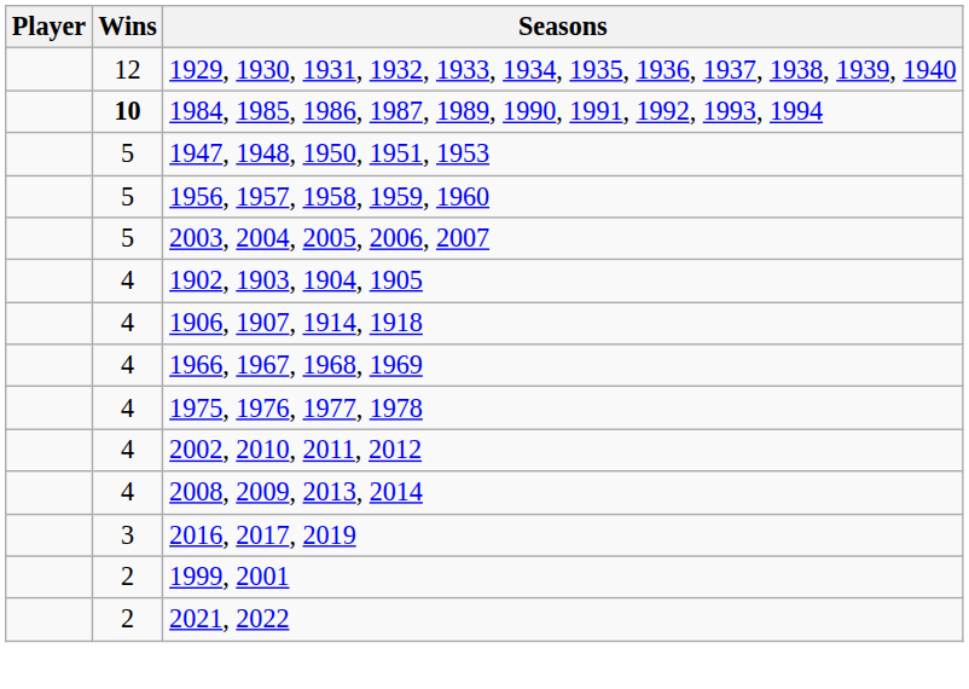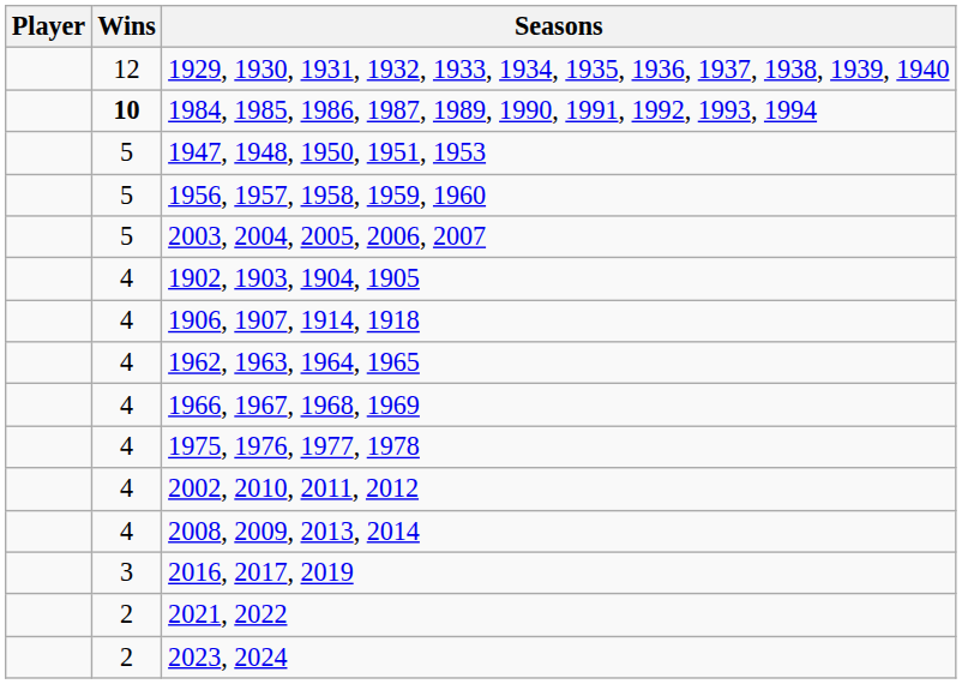 <table class="wikitable sortable">
 <tr>
 <th>Player</th>
 <th>Wins</th>
 <th class="unsortable">Seasons</th>
 </tr>
 <tr>
 <td></td>
 <td style="text-align:center;">12</td>
 <td><a href='#'>1929</a>, <a href='#'>1930</a>, <a href='#'>1931</a>, <a href='#'>1932</a>, <a href='#'>1933</a>, <a href='#'>1934</a>, <a href='#'>1935</a>, <a href='#'>1936</a>, <a href='#'>1937</a>, <a href='#'>1938</a>, <a href='#'>1939</a>, <a href='#'>1940</a></td>
 </tr>
 <tr>
 <td></td>
 <td style="text-align:center;"><strong>10</strong></td>
 <td><a href='#'>1984</a>, <a href='#'>1985</a>, <a href='#'>1986</a>, <a href='#'>1987</a>, <a href='#'>1989</a>, <a href='#'>1990</a>, <a href='#'>1991</a>, <a href='#'>1992</a>, <a href='#'>1993</a>, <a href='#'>1994</a></td>
 </tr>
 <tr>
 <td></td>
 <td style="text-align:center;">5</td>
 <td><a href='#'>1947</a>, <a href='#'>1948</a>, <a href='#'>1950</a>, <a href='#'>1951</a>, <a href='#'>1953</a></td>
 </tr>
 <tr>
 <td></td>
 <td style="text-align:center;">5</td>
 <td><a href='#'>1956</a>, <a href='#'>1957</a>, <a href='#'>1958</a>, <a href='#'>1959</a>, <a href='#'>1960</a></td>
 </tr>
 <tr>
 <td></td>
 <td style="text-align:center;">5</td>
 <td><a href='#'>2003</a>, <a href='#'>2004</a>, <a href='#'>2005</a>, <a href='#'>2006</a>, <a href='#'>2007</a></td>
 </tr>
 <tr>
 <td></td>
 <td style="text-align:center;">4</td>
 <td><a href='#'>1902</a>, <a href='#'>1903</a>, <a href='#'>1904</a>, <a href='#'>1905</a></td>
 </tr>
 <tr>
 <td></td>
 <td style="text-align:center;">4</td>
 <td><a href='#'>1906</a>, <a href='#'>1907</a>, <a href='#'>1914</a>, <a href='#'>1918</a></td>
 </tr>
 <tr>
 <td></td>
 <td style="text-align:center;">4</td>
+<td><a href='#'>1962</a>, <a href='#'>1963</a>, <a href='#'>1964</a>, <a href='#'>1965</a></td>
+</tr>
+<tr>
+<td></td>
+<td style="text-align:center;">4</td>
 <td><a href='#'>1966</a>, <a href='#'>1967</a>, <a href='#'>1968</a>, <a href='#'>1969</a></td>
 </tr>
 <tr>
 <td></td>
 <td style="text-align:center;">4</td>
 <td><a href='#'>1975</a>, <a href='#'>1976</a>, <a href='#'>1977</a>, <a href='#'>1978</a></td>
 </tr>
 <tr>
 <td></td>
 <td style="text-align:center;">4</td>
 <td><a href='#'>2002</a>, <a href='#'>2010</a>, <a href='#'>2011</a>, <a href='#'>2012</a></td>
 </tr>
 <tr>
 <td></td>
 <td style="text-align:center;">4</td>
 <td><a href='#'>2008</a>, <a href='#'>2009</a>, <a href='#'>2013</a>, <a href='#'>2014</a></td>
 </tr>
 <tr>
 <td></td>
 <td style="text-align:center;">3</td>
 <td><a href='#'>2016</a>, <a href='#'>2017</a>, <a href='#'>2019</a></td>
 </tr>
 <tr>
 <td></td>
 <td style="text-align:center;">2</td>
-<td><a href='#'>1999</a>, <a href='#'>2001</a></td>
+<td><a href='#'>2021</a>, <a href='#'>2022</a></td>
 </tr>
 <tr>
 <td></td>
 <td style="text-align:center;">2</td>
-<td><a href='#'>2021</a>, <a href='#'>2022</a></td>
+<td><a href='#'>2023</a>, <a href='#'>2024</a></td>
 </tr>
 </table>
